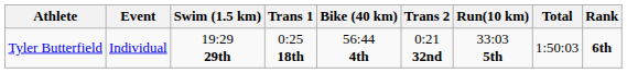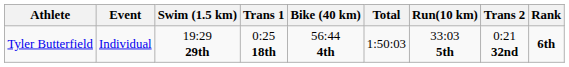 <table class="wikitable" style="font-size:90%">
 <tr>
 <th>Athlete</th>
 <th>Event</th>
 <th>Swim (1.5 km)</th>
 <th>Trans 1</th>
 <th>Bike (40 km)</th>
+<th>Total</th>
+<th>Run(10 km)</th>
 <th>Trans 2</th>
-<th>Run(10 km)</th>
-<th>Total</th>
 <th>Rank</th>
 </tr>
 <tr>
 <td><a href='#'>Tyler Butterfield</a></td>
 <td><a href='#'>Individual</a></td>
 <td align=center>19:29<br><strong>29th</strong></td>
 <td align=center>0:25<br><strong>18th</strong></td>
 <td align=center>56:44<br><strong>4th</strong></td>
+<td align=center>1:50:03</td>
+<td align=center>33:03<br><strong>5th</strong></td>
 <td align=center>0:21<br><strong>32nd</strong></td>
-<td align=center>33:03<br><strong>5th</strong></td>
-<td align=center>1:50:03</td>
 <td align=center><strong>6th</strong></td>
 </tr>
 </table>
